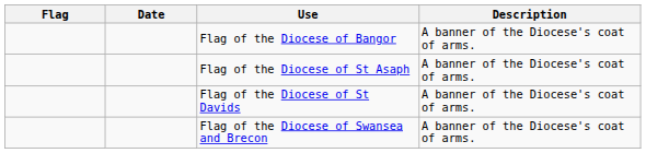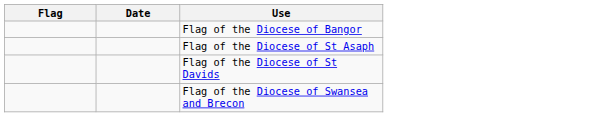 <table class="wikitable">
 <tr style="background:#efefef;">
 <th style="width:110px;">Flag</th>
 <th style="width:100px;">Date</th>
 <th style="width:250px;">Use</th>
-<th style="width:250px;">Description</th>
 </tr>
 <tr>
 <td></td>
 <td></td>
 <td>Flag of the <a href='#'>Diocese of Bangor</a></td>
-<td>A banner of the Diocese's coat of arms.</td>
 </tr>
 <tr>
 <td></td>
 <td></td>
 <td>Flag of the <a href='#'>Diocese of St Asaph</a></td>
-<td>A banner of the Diocese's coat of arms.</td>
 </tr>
 <tr>
 <td></td>
 <td></td>
 <td>Flag of the <a href='#'>Diocese of St Davids</a></td>
-<td>A banner of the Diocese's coat of arms.</td>
 </tr>
 <tr>
 <td></td>
 <td></td>
 <td>Flag of the <a href='#'>Diocese of Swansea and Brecon</a></td>
-<td>A banner of the Diocese's coat of arms.</td>
 </tr>
 </table>
